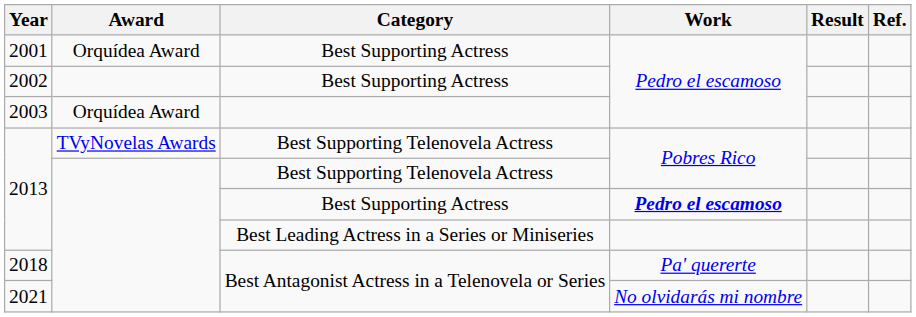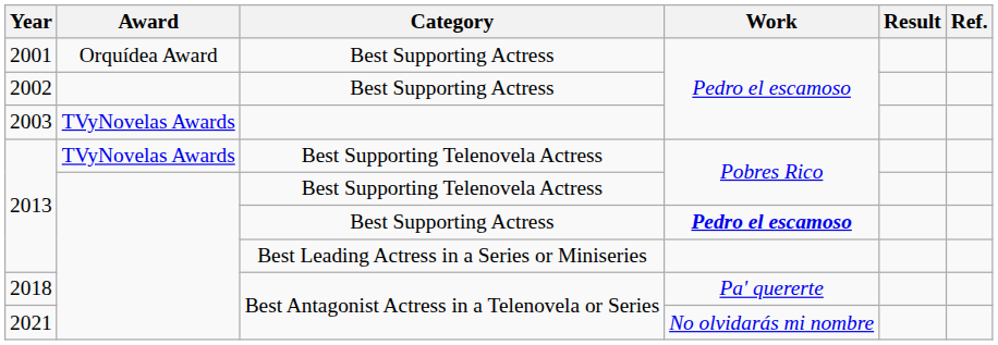 <table class="wikitable plainrowheaders" style="text-align:center;" border="1">
 <tr>
 <th>Year</th>
 <th>Award</th>
 <th>Category</th>
 <th>Work</th>
 <th>Result</th>
 <th>Ref.</th>
 </tr>
 <tr>
 <td>2001</td>
 <td>Orquídea Award</td>
 <td>Best Supporting Actress</td>
 <td rowspan=3><em><a href='#'>Pedro el escamoso</a></em></td>
 <td></td>
 <td></td>
 </tr>
 <tr>
 <td>2002</td>
 <td></td>
 <td>Best Supporting Actress</td>
 <td></td>
 <td></td>
 </tr>
 <tr>
 <td>2003</td>
-<td>Orquídea Award</td>
+<td><a href='#'>TVyNovelas Awards</a></td>
 <td></td>
 <td></td>
 <td></td>
 </tr>
 <tr>
 <td rowspan=4>2013</td>
 <td><a href='#'>TVyNovelas Awards</a></td>
 <td>Best Supporting Telenovela Actress</td>
 <td rowspan=2><em><a href='#'>Pobres Rico</a></em></td>
 <td></td>
 <td></td>
 </tr>
 <tr>
 <td rowspan=5></td>
 <td>Best Supporting Telenovela Actress</td>
 <td></td>
 <td></td>
 </tr>
 <tr>
 <td>Best Supporting Actress</td>
 <td><strong><em><a href='#'>Pedro el escamoso</a></em></strong></td>
 <td></td>
 <td></td>
 </tr>
 <tr>
 <td>Best Leading Actress in a Series or Miniseries</td>
 <td><em></em></td>
 <td></td>
 <td></td>
 </tr>
 <tr>
 <td>2018</td>
 <td rowspan=2>Best Antagonist Actress in a Telenovela or Series</td>
 <td><em><a href='#'>Pa' quererte</a></em></td>
 <td></td>
 <td></td>
 </tr>
 <tr>
 <td>2021</td>
 <td><em><a href='#'>No olvidarás mi nombre</a></em></td>
 <td></td>
 <td></td>
 </tr>
 </table>
